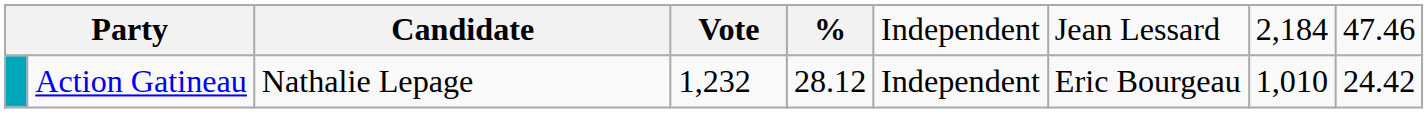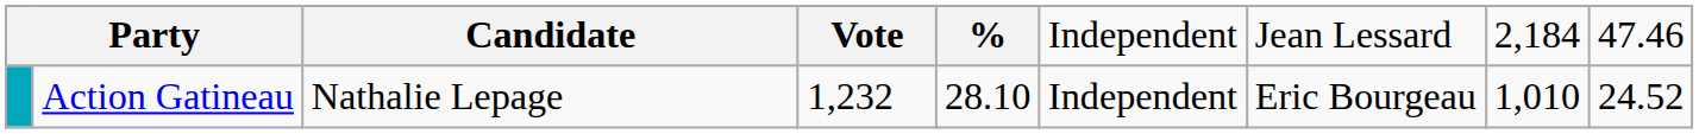 <table class="wikitable">
 <tr>
 <th bgcolor="#DDDDFF" width="100px" colspan="2">Party</th>
 <th bgcolor="#DDDDFF" width="200px">Candidate</th>
 <th bgcolor="#DDDDFF" width="50px">Vote</th>
 <th bgcolor="#DDDDFF" width="30px">%<br></th>
 <td>Independent</td>
 <td>Jean Lessard</td>
 <td>2,184</td>
 <td>47.46</td>
 </tr>
 <tr>
 <td bgcolor=#00a7ba> </td>
 <td><a href='#'>Action Gatineau</a></td>
 <td>Nathalie Lepage</td>
 <td>1,232</td>
-<td>28.12<br></td>
+<td>28.10<br></td>
 <td>Independent</td>
 <td>Eric Bourgeau</td>
 <td>1,010</td>
-<td>24.42</td>
+<td>24.52</td>
 </tr>
 </table>
